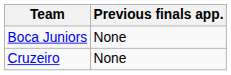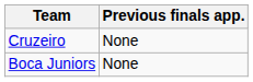 <table class="wikitable">
 <tr>
 <th>Team</th>
 <th>Previous finals app.</th>
 </tr>
 <tr>
+<td> <a href='#'>Cruzeiro</a></td>
+<td>None</td>
+</tr>
+<tr>
 <td> <a href='#'>Boca Juniors</a></td>
 <td>None</td>
 </tr>
-<tr>
-<td> <a href='#'>Cruzeiro</a></td>
-<td>None</td>
-</tr>
 </table>
